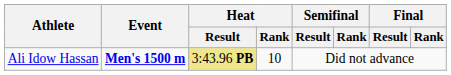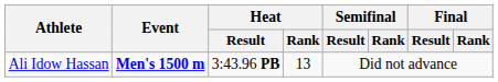 <table class="wikitable" style="font-size:90%">
 <tr>
 <th rowspan="2">Athlete</th>
 <th rowspan="2">Event</th>
 <th colspan="2">Heat</th>
 <th colspan="2">Semifinal</th>
 <th colspan="2">Final</th>
 </tr>
 <tr style="font-size:95%">
 <th>Result</th>
 <th>Rank</th>
 <th>Result</th>
 <th>Rank</th>
 <th>Result</th>
 <th>Rank</th>
 </tr>
 <tr align=center>
 <td align=left><a href='#'>Ali Idow Hassan</a></td>
 <td align=left><strong><a href='#'>Men's 1500 m</a></strong></td>
-<td style="background: khaki;">3:43.96 <strong>PB</strong></td>
-<td>10</td>
+<td>3:43.96 <strong>PB</strong></td>
+<td>13</td>
 <td colspan="4">Did not advance</td>
 </tr>
 </table>
